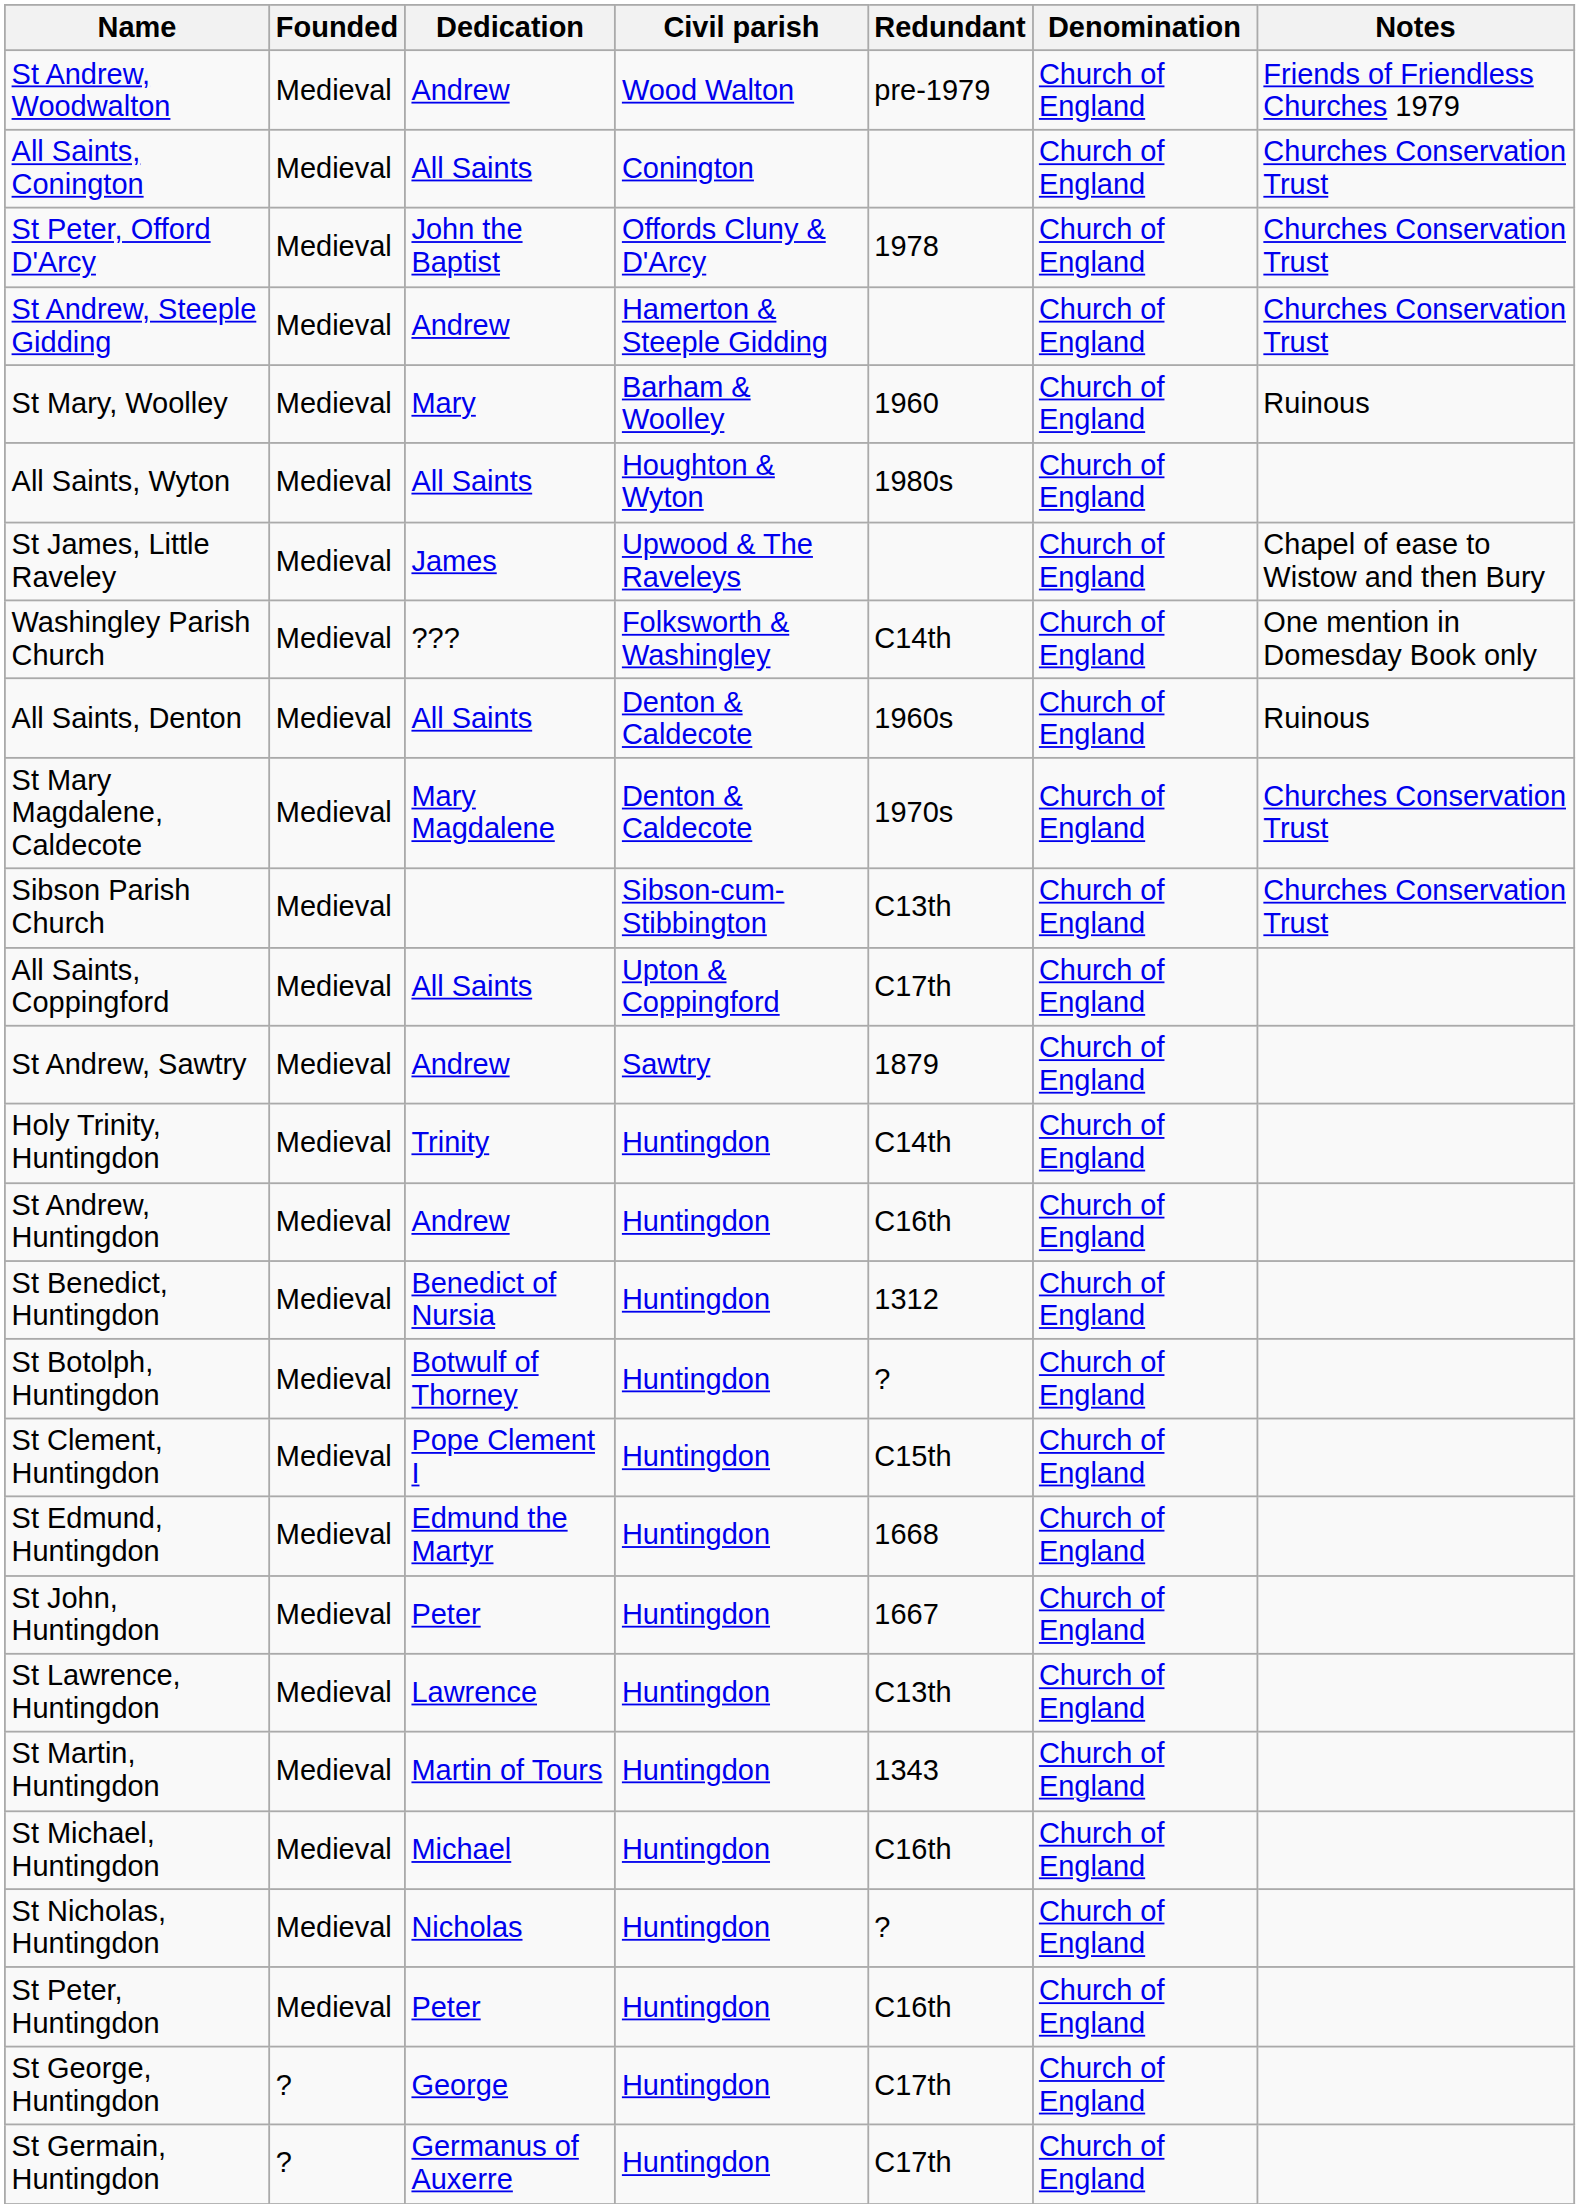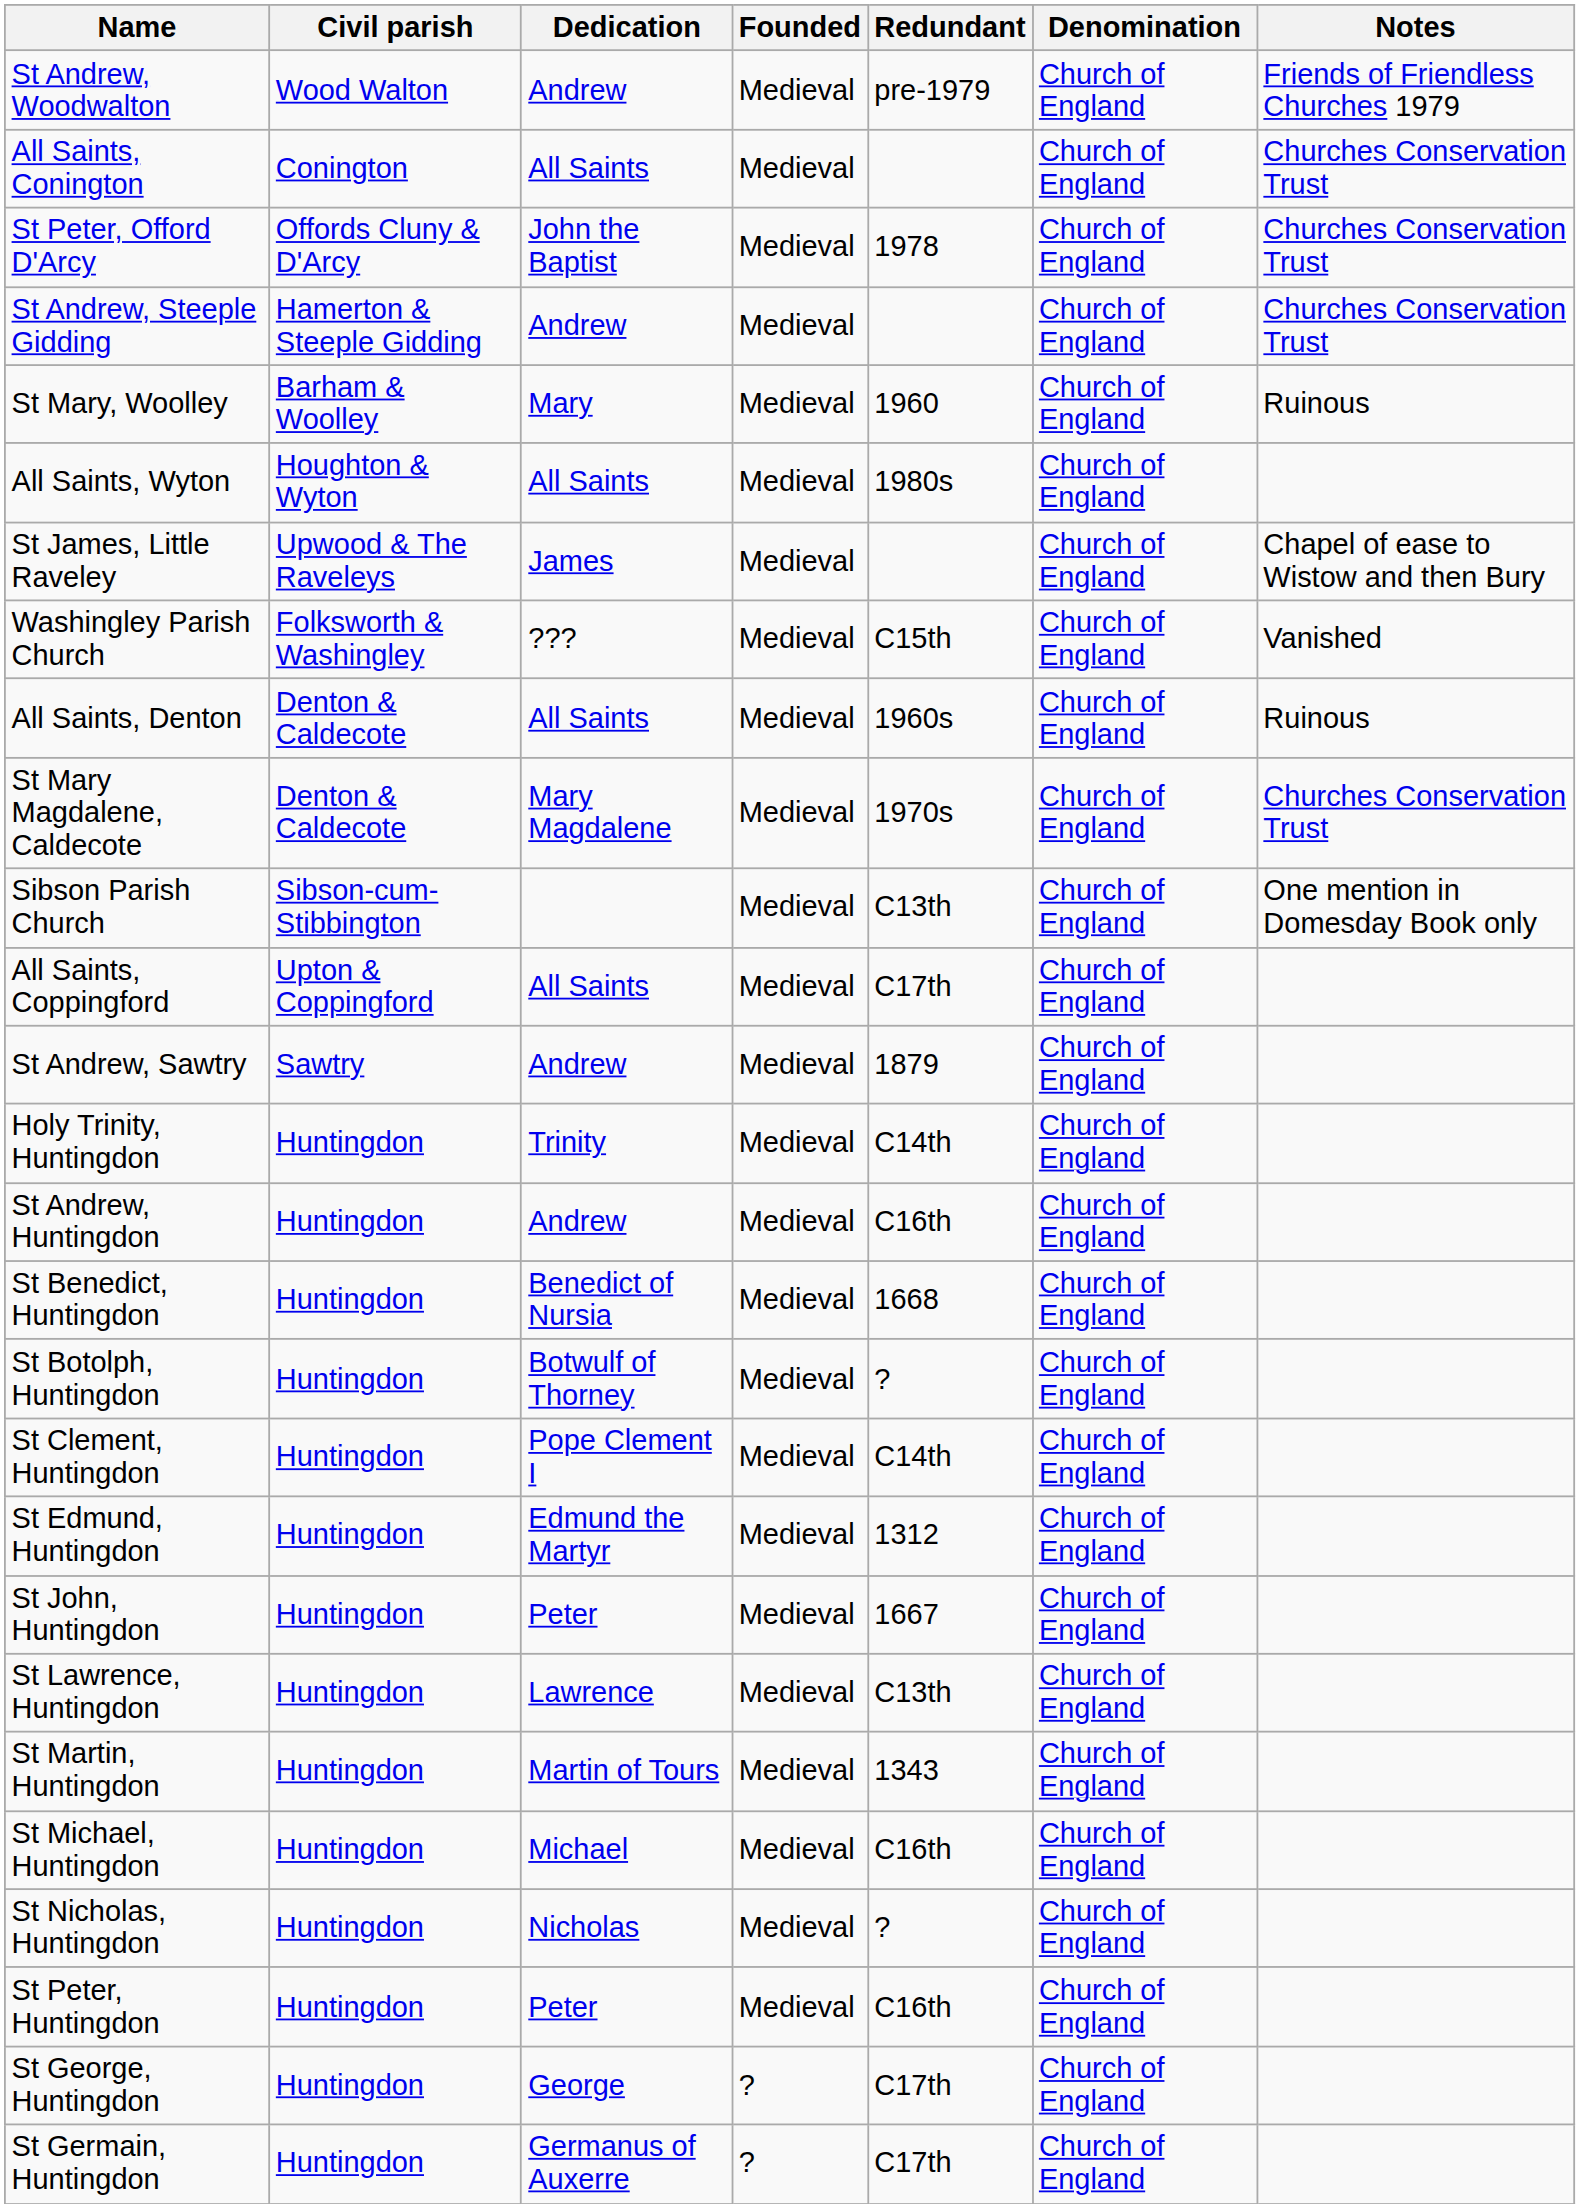 <table class="wikitable sortable">
 <tr>
 <th scope="col">Name</th>
+<th>Civil parish</th>
+<th>Dedication</th>
 <th>Founded</th>
-<th>Dedication</th>
-<th>Civil parish</th>
 <th>Redundant</th>
 <th>Denomination</th>
 <th>Notes</th>
 </tr>
 <tr>
 <td><a href='#'>St Andrew, Woodwalton</a></td>
+<td><a href='#'>Wood Walton</a></td>
+<td><a href='#'>Andrew</a></td>
 <td>Medieval</td>
-<td><a href='#'>Andrew</a></td>
-<td><a href='#'>Wood Walton</a></td>
 <td>pre-1979</td>
 <td><a href='#'>Church of England</a></td>
 <td><a href='#'>Friends of Friendless Churches</a> 1979</td>
 </tr>
 <tr>
 <td><a href='#'>All Saints, Conington</a></td>
+<td><a href='#'>Conington</a></td>
+<td><a href='#'>All Saints</a></td>
 <td>Medieval</td>
-<td><a href='#'>All Saints</a></td>
-<td><a href='#'>Conington</a></td>
 <td></td>
 <td><a href='#'>Church of England</a></td>
 <td><a href='#'>Churches Conservation Trust</a></td>
 </tr>
 <tr>
 <td><a href='#'>St Peter, Offord D'Arcy</a></td>
+<td><a href='#'>Offords Cluny & D'Arcy</a></td>
+<td><a href='#'>John the Baptist</a></td>
 <td>Medieval</td>
-<td><a href='#'>John the Baptist</a></td>
-<td><a href='#'>Offords Cluny & D'Arcy</a></td>
 <td>1978</td>
 <td><a href='#'>Church of England</a></td>
 <td><a href='#'>Churches Conservation Trust</a></td>
 </tr>
 <tr>
 <td><a href='#'>St Andrew, Steeple Gidding</a></td>
+<td><a href='#'>Hamerton & Steeple Gidding</a></td>
+<td><a href='#'>Andrew</a></td>
 <td>Medieval</td>
-<td><a href='#'>Andrew</a></td>
-<td><a href='#'>Hamerton & Steeple Gidding</a></td>
 <td></td>
 <td><a href='#'>Church of England</a></td>
 <td><a href='#'>Churches Conservation Trust</a></td>
 </tr>
 <tr>
 <td>St Mary, Woolley</td>
+<td><a href='#'>Barham & Woolley</a></td>
+<td><a href='#'>Mary</a></td>
 <td>Medieval</td>
-<td><a href='#'>Mary</a></td>
-<td><a href='#'>Barham & Woolley</a></td>
 <td>1960</td>
 <td><a href='#'>Church of England</a></td>
 <td>Ruinous</td>
 </tr>
 <tr>
 <td>All Saints, Wyton</td>
+<td><a href='#'>Houghton & Wyton</a></td>
+<td><a href='#'>All Saints</a></td>
 <td>Medieval</td>
-<td><a href='#'>All Saints</a></td>
-<td><a href='#'>Houghton & Wyton</a></td>
 <td>1980s</td>
 <td><a href='#'>Church of England</a></td>
 <td></td>
 </tr>
 <tr>
 <td>St James, Little Raveley</td>
+<td><a href='#'>Upwood & The Raveleys</a></td>
+<td><a href='#'>James</a></td>
 <td>Medieval</td>
-<td><a href='#'>James</a></td>
-<td><a href='#'>Upwood & The Raveleys</a></td>
 <td></td>
 <td><a href='#'>Church of England</a></td>
 <td>Chapel of ease to Wistow and then Bury</td>
 </tr>
 <tr>
 <td>Washingley Parish Church</td>
+<td><a href='#'>Folksworth & Washingley</a></td>
+<td>???</td>
 <td>Medieval</td>
-<td>???</td>
-<td><a href='#'>Folksworth & Washingley</a></td>
-<td>C14th</td>
+<td>C15th</td>
 <td><a href='#'>Church of England</a></td>
-<td>One mention in Domesday Book only</td>
+<td>Vanished</td>
 </tr>
 <tr>
 <td>All Saints, Denton</td>
+<td><a href='#'>Denton & Caldecote</a></td>
+<td><a href='#'>All Saints</a></td>
 <td>Medieval</td>
-<td><a href='#'>All Saints</a></td>
-<td><a href='#'>Denton & Caldecote</a></td>
 <td>1960s</td>
 <td><a href='#'>Church of England</a></td>
 <td>Ruinous</td>
 </tr>
 <tr>
 <td>St Mary Magdalene, Caldecote</td>
+<td><a href='#'>Denton & Caldecote</a></td>
+<td><a href='#'>Mary Magdalene</a></td>
 <td>Medieval</td>
-<td><a href='#'>Mary Magdalene</a></td>
-<td><a href='#'>Denton & Caldecote</a></td>
 <td>1970s</td>
 <td><a href='#'>Church of England</a></td>
 <td><a href='#'>Churches Conservation Trust</a></td>
 </tr>
 <tr>
 <td>Sibson Parish Church</td>
+<td><a href='#'>Sibson-cum-Stibbington</a></td>
+<td></td>
 <td>Medieval</td>
-<td></td>
-<td><a href='#'>Sibson-cum-Stibbington</a></td>
 <td>C13th</td>
 <td><a href='#'>Church of England</a></td>
-<td><a href='#'>Churches Conservation Trust</a></td>
+<td>One mention in Domesday Book only</td>
 </tr>
 <tr>
 <td>All Saints, Coppingford</td>
+<td><a href='#'>Upton & Coppingford</a></td>
+<td><a href='#'>All Saints</a></td>
 <td>Medieval</td>
-<td><a href='#'>All Saints</a></td>
-<td><a href='#'>Upton & Coppingford</a></td>
 <td>C17th</td>
 <td><a href='#'>Church of England</a></td>
 <td></td>
 </tr>
 <tr>
 <td>St Andrew, Sawtry</td>
+<td><a href='#'>Sawtry</a></td>
+<td><a href='#'>Andrew</a></td>
 <td>Medieval</td>
-<td><a href='#'>Andrew</a></td>
-<td><a href='#'>Sawtry</a></td>
 <td>1879</td>
 <td><a href='#'>Church of England</a></td>
 <td></td>
 </tr>
 <tr>
 <td>Holy Trinity, Huntingdon</td>
+<td><a href='#'>Huntingdon</a></td>
+<td><a href='#'>Trinity</a></td>
 <td>Medieval</td>
-<td><a href='#'>Trinity</a></td>
-<td><a href='#'>Huntingdon</a></td>
 <td>C14th</td>
 <td><a href='#'>Church of England</a></td>
 <td></td>
 </tr>
 <tr>
 <td>St Andrew, Huntingdon</td>
+<td><a href='#'>Huntingdon</a></td>
+<td><a href='#'>Andrew</a></td>
 <td>Medieval</td>
-<td><a href='#'>Andrew</a></td>
-<td><a href='#'>Huntingdon</a></td>
 <td>C16th</td>
 <td><a href='#'>Church of England</a></td>
 <td></td>
 </tr>
 <tr>
 <td>St Benedict, Huntingdon</td>
+<td><a href='#'>Huntingdon</a></td>
+<td><a href='#'>Benedict of Nursia</a></td>
 <td>Medieval</td>
-<td><a href='#'>Benedict of Nursia</a></td>
-<td><a href='#'>Huntingdon</a></td>
-<td>1312</td>
+<td>1668</td>
 <td><a href='#'>Church of England</a></td>
 <td></td>
 </tr>
 <tr>
 <td>St Botolph, Huntingdon</td>
+<td><a href='#'>Huntingdon</a></td>
+<td><a href='#'>Botwulf of Thorney</a></td>
 <td>Medieval</td>
-<td><a href='#'>Botwulf of Thorney</a></td>
-<td><a href='#'>Huntingdon</a></td>
 <td>?</td>
 <td><a href='#'>Church of England</a></td>
 <td></td>
 </tr>
 <tr>
 <td>St Clement, Huntingdon</td>
+<td><a href='#'>Huntingdon</a></td>
+<td><a href='#'>Pope Clement I</a></td>
 <td>Medieval</td>
-<td><a href='#'>Pope Clement I</a></td>
-<td><a href='#'>Huntingdon</a></td>
-<td>C15th</td>
+<td>C14th</td>
 <td><a href='#'>Church of England</a></td>
 <td></td>
 </tr>
 <tr>
 <td>St Edmund, Huntingdon</td>
+<td><a href='#'>Huntingdon</a></td>
+<td><a href='#'>Edmund the Martyr</a></td>
 <td>Medieval</td>
-<td><a href='#'>Edmund the Martyr</a></td>
-<td><a href='#'>Huntingdon</a></td>
-<td>1668</td>
+<td>1312</td>
 <td><a href='#'>Church of England</a></td>
 <td></td>
 </tr>
 <tr>
 <td>St John, Huntingdon</td>
+<td><a href='#'>Huntingdon</a></td>
+<td><a href='#'>Peter</a></td>
 <td>Medieval</td>
-<td><a href='#'>Peter</a></td>
-<td><a href='#'>Huntingdon</a></td>
 <td>1667</td>
 <td><a href='#'>Church of England</a></td>
 <td></td>
 </tr>
 <tr>
 <td>St Lawrence, Huntingdon</td>
+<td><a href='#'>Huntingdon</a></td>
+<td><a href='#'>Lawrence</a></td>
 <td>Medieval</td>
-<td><a href='#'>Lawrence</a></td>
-<td><a href='#'>Huntingdon</a></td>
 <td>C13th</td>
 <td><a href='#'>Church of England</a></td>
 <td></td>
 </tr>
 <tr>
 <td>St Martin, Huntingdon</td>
+<td><a href='#'>Huntingdon</a></td>
+<td><a href='#'>Martin of Tours</a></td>
 <td>Medieval</td>
-<td><a href='#'>Martin of Tours</a></td>
-<td><a href='#'>Huntingdon</a></td>
 <td>1343</td>
 <td><a href='#'>Church of England</a></td>
 <td></td>
 </tr>
 <tr>
 <td>St Michael, Huntingdon</td>
+<td><a href='#'>Huntingdon</a></td>
+<td><a href='#'>Michael</a></td>
 <td>Medieval</td>
-<td><a href='#'>Michael</a></td>
-<td><a href='#'>Huntingdon</a></td>
 <td>C16th</td>
 <td><a href='#'>Church of England</a></td>
 <td></td>
 </tr>
 <tr>
 <td>St Nicholas, Huntingdon</td>
+<td><a href='#'>Huntingdon</a></td>
+<td><a href='#'>Nicholas</a></td>
 <td>Medieval</td>
-<td><a href='#'>Nicholas</a></td>
-<td><a href='#'>Huntingdon</a></td>
 <td>?</td>
 <td><a href='#'>Church of England</a></td>
 <td></td>
 </tr>
 <tr>
 <td>St Peter, Huntingdon</td>
+<td><a href='#'>Huntingdon</a></td>
+<td><a href='#'>Peter</a></td>
 <td>Medieval</td>
-<td><a href='#'>Peter</a></td>
-<td><a href='#'>Huntingdon</a></td>
 <td>C16th</td>
 <td><a href='#'>Church of England</a></td>
 <td></td>
 </tr>
 <tr>
 <td>St George, Huntingdon</td>
+<td><a href='#'>Huntingdon</a></td>
+<td><a href='#'>George</a></td>
 <td>?</td>
-<td><a href='#'>George</a></td>
-<td><a href='#'>Huntingdon</a></td>
 <td>C17th</td>
 <td><a href='#'>Church of England</a></td>
 <td></td>
 </tr>
 <tr>
 <td>St Germain, Huntingdon</td>
+<td><a href='#'>Huntingdon</a></td>
+<td><a href='#'>Germanus of Auxerre</a></td>
 <td>?</td>
-<td><a href='#'>Germanus of Auxerre</a></td>
-<td><a href='#'>Huntingdon</a></td>
 <td>C17th</td>
 <td><a href='#'>Church of England</a></td>
 <td></td>
 </tr>
 </table>
